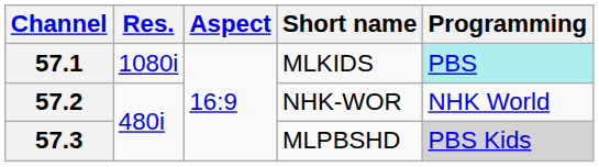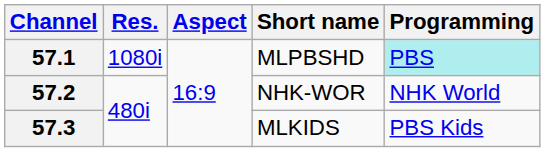 <table class="wikitable">
 <tr>
 <th scope="col"><a href='#'>Channel</a></th>
 <th scope="col"><a href='#'>Res.</a></th>
 <th scope="col"><a href='#'>Aspect</a></th>
 <th scope="col">Short name</th>
 <th scope="col">Programming</th>
 </tr>
 <tr>
 <th scope="row">57.1</th>
 <td><a href='#'>1080i</a></td>
 <td rowspan=3><a href='#'>16:9</a></td>
-<td>MLKIDS</td>
+<td>MLPBSHD</td>
 <td style="background: paleturquoise;"><a href='#'>PBS</a></td>
 </tr>
 <tr>
 <th scope="row">57.2</th>
 <td rowspan=2><a href='#'>480i</a></td>
 <td>NHK-WOR</td>
 <td><a href='#'>NHK World</a></td>
 </tr>
 <tr>
 <th scope="row">57.3</th>
-<td>MLPBSHD</td>
-<td style="background: lightgrey;"><a href='#'>PBS Kids</a></td>
+<td>MLKIDS</td>
+<td><a href='#'>PBS Kids</a></td>
 </tr>
 </table>
